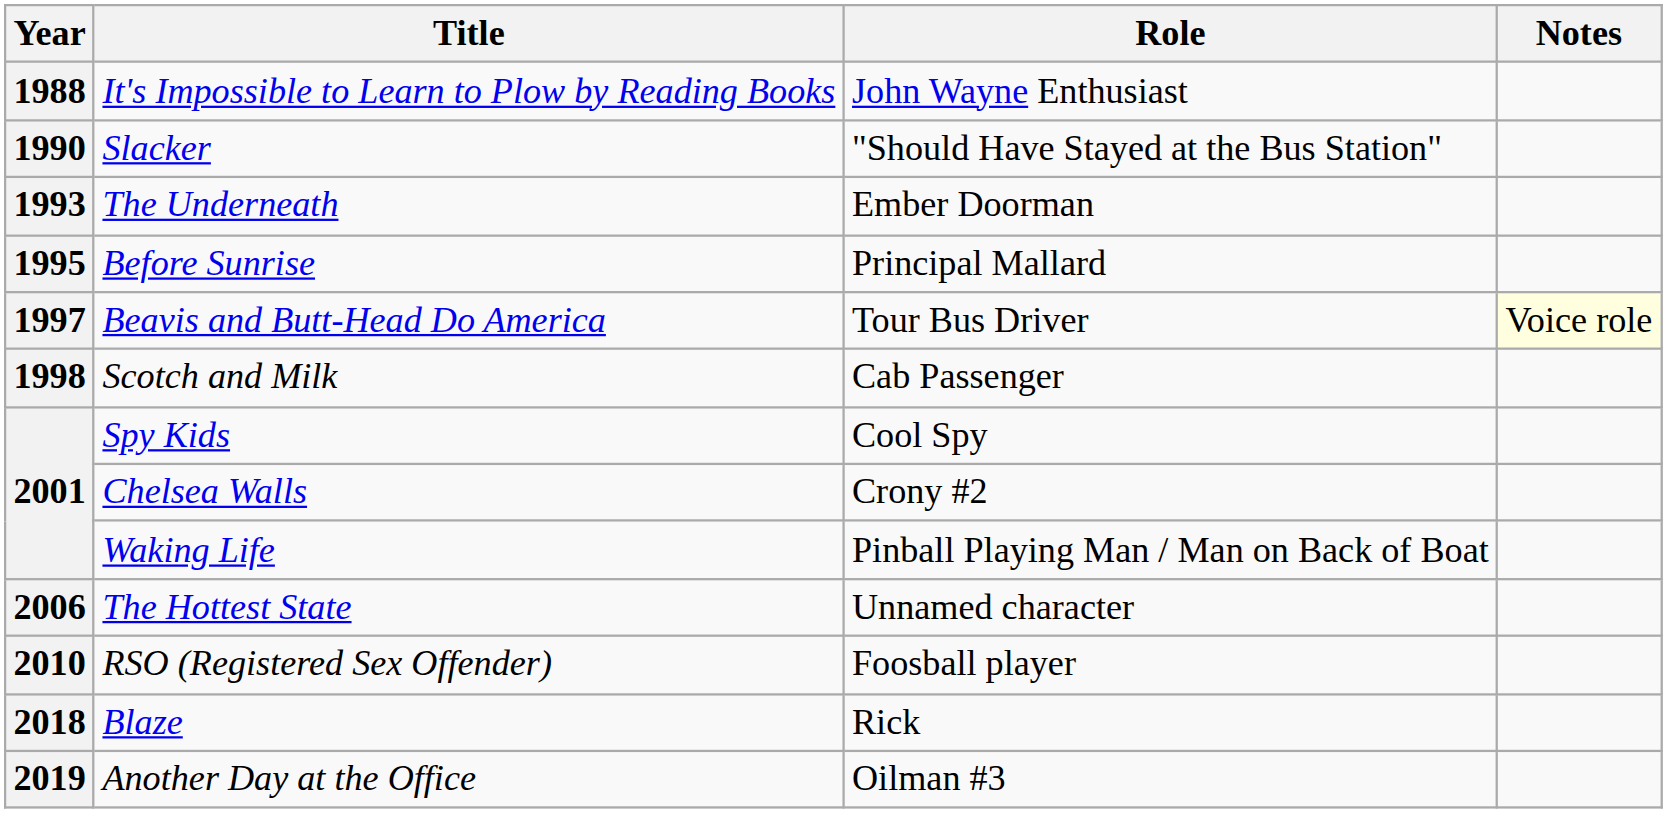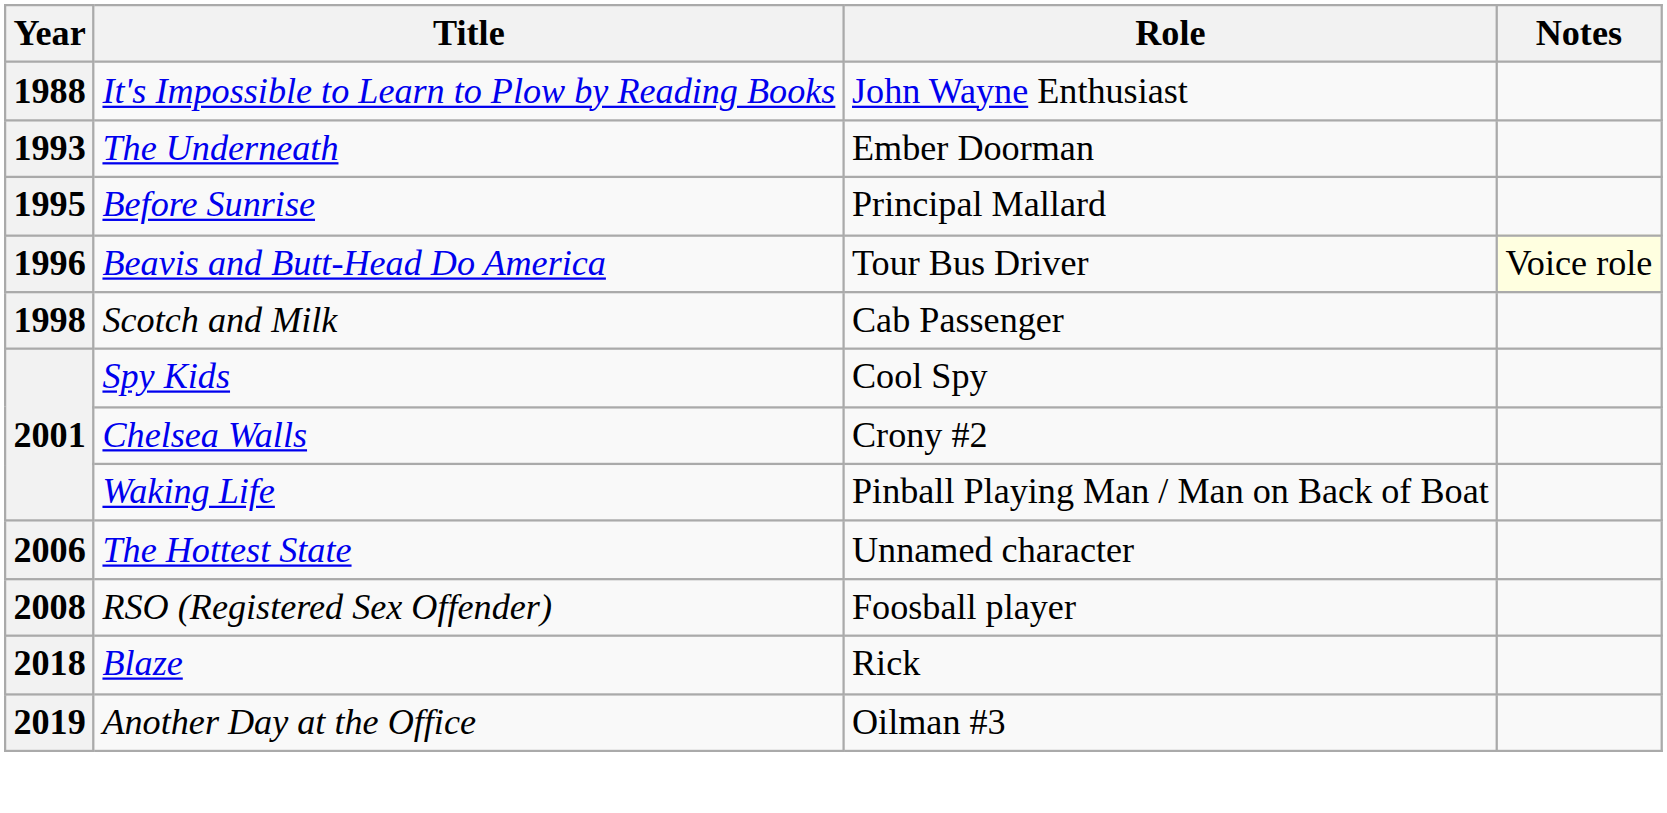 <table class="wikitable">
 <tr>
 <th>Year</th>
 <th>Title</th>
 <th>Role</th>
 <th>Notes</th>
 </tr>
 <tr>
 <th>1988</th>
 <td><em><a href='#'>It's Impossible to Learn to Plow by Reading Books</a></em></td>
 <td><a href='#'>John Wayne</a> Enthusiast</td>
-<td></td>
-</tr>
-<tr>
-<th>1990</th>
-<td><em><a href='#'>Slacker</a></em></td>
-<td>"Should Have Stayed at the Bus Station"</td>
 <td></td>
 </tr>
 <tr>
 <th>1993</th>
 <td><em><a href='#'>The Underneath</a></em></td>
 <td>Ember Doorman</td>
 <td></td>
 </tr>
 <tr>
 <th>1995</th>
 <td><em><a href='#'>Before Sunrise</a></em></td>
 <td>Principal Mallard</td>
 <td></td>
 </tr>
 <tr>
-<th>1997</th>
+<th>1996</th>
 <td><em><a href='#'>Beavis and Butt-Head Do America</a></em></td>
 <td>Tour Bus Driver</td>
 <td style="background: lightyellow;">Voice role</td>
 </tr>
 <tr>
 <th>1998</th>
 <td><em>Scotch and Milk </em></td>
 <td>Cab Passenger</td>
 <td></td>
 </tr>
 <tr>
 <th rowspan="3">2001</th>
 <td><em><a href='#'>Spy Kids</a></em></td>
 <td>Cool Spy</td>
 <td></td>
 </tr>
 <tr>
 <td><em><a href='#'>Chelsea Walls</a></em></td>
 <td>Crony #2</td>
 <td></td>
 </tr>
 <tr>
 <td><em><a href='#'>Waking Life</a></em></td>
 <td>Pinball Playing Man / Man on Back of Boat</td>
 <td></td>
 </tr>
 <tr>
 <th>2006</th>
 <td><em><a href='#'>The Hottest State</a></em></td>
 <td>Unnamed character</td>
 <td></td>
 </tr>
 <tr>
-<th>2010</th>
+<th>2008</th>
 <td><em>RSO (Registered Sex Offender)</em></td>
 <td>Foosball player</td>
 <td></td>
 </tr>
 <tr>
 <th>2018</th>
 <td><em><a href='#'>Blaze</a></em></td>
 <td>Rick</td>
 <td></td>
 </tr>
 <tr>
 <th>2019</th>
 <td><em>Another Day at the Office</em></td>
 <td>Oilman #3</td>
 <td></td>
 </tr>
 </table>
